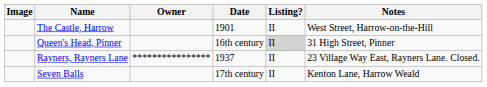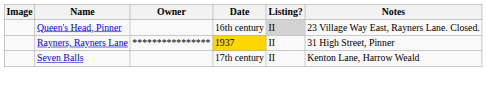 <table class="wikitable sortable">
 <tr>
 <th>Image</th>
 <th>Name</th>
 <th>Owner</th>
 <th>Date</th>
 <th>Listing?</th>
 <th>Notes</th>
 </tr>
 <tr>
 <td></td>
-<td><a href='#'>The Castle, Harrow</a></td>
-<td></td>
-<td>1901</td>
-<td>II</td>
-<td>West Street, Harrow-on-the-Hill</td>
-</tr>
-<tr>
-<td></td>
 <td><a href='#'>Queen's Head, Pinner</a></td>
 <td></td>
 <td>16th century</td>
 <td style="background: lightgrey;">II</td>
-<td>31 High Street, Pinner</td>
+<td>23 Village Way East, Rayners Lane. Closed.</td>
 </tr>
 <tr>
 <td></td>
 <td><a href='#'>Rayners, Rayners Lane</a></td>
 <td>****************</td>
-<td>1937</td>
+<td style="background: gold;">1937</td>
 <td>II</td>
-<td>23 Village Way East, Rayners Lane. Closed.</td>
+<td>31 High Street, Pinner</td>
 </tr>
 <tr>
 <td></td>
 <td><a href='#'>Seven Balls</a></td>
 <td></td>
 <td>17th century</td>
 <td>II</td>
 <td>Kenton Lane, Harrow Weald</td>
 </tr>
 </table>
